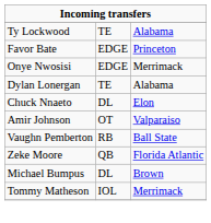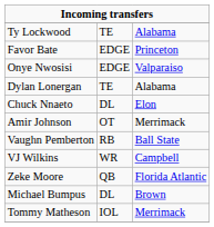 <table class="wikitable">
 <tr>
 <td align="center" Colspan="3"><strong>Incoming transfers</strong><br></td>
 </tr>
 <tr>
 </tr>
 <tr>
 <td>Ty Lockwood</td>
 <td>TE</td>
 <td><a href='#'>Alabama</a></td>
 </tr>
 <tr>
 <td>Favor Bate</td>
 <td>EDGE</td>
 <td><a href='#'>Princeton</a></td>
 </tr>
 <tr>
 <td>Onye Nwosisi</td>
 <td>EDGE</td>
-<td>Merrimack</td>
+<td><a href='#'>Valparaiso</a></td>
 </tr>
 <tr>
 <td>Dylan Lonergan</td>
 <td>TE</td>
 <td>Alabama</td>
 </tr>
 <tr>
 <td>Chuck Nnaeto</td>
 <td>DL</td>
 <td><a href='#'>Elon</a></td>
 </tr>
 <tr>
 <td>Amir Johnson</td>
 <td>OT</td>
-<td><a href='#'>Valparaiso</a></td>
+<td>Merrimack</td>
 </tr>
 <tr>
 <td>Vaughn Pemberton</td>
 <td>RB</td>
 <td><a href='#'>Ball State</a></td>
+</tr>
+<tr>
+<td>VJ Wilkins</td>
+<td>WR</td>
+<td><a href='#'>Campbell</a></td>
 </tr>
 <tr>
 <td>Zeke Moore</td>
 <td>QB</td>
 <td><a href='#'>Florida Atlantic</a></td>
 </tr>
 <tr>
 <td>Michael Bumpus</td>
 <td>DL</td>
 <td><a href='#'>Brown</a></td>
 </tr>
 <tr>
 <td>Tommy Matheson</td>
 <td>IOL</td>
 <td><a href='#'>Merrimack</a></td>
 </tr>
 <tr>
 </tr>
 </table>
